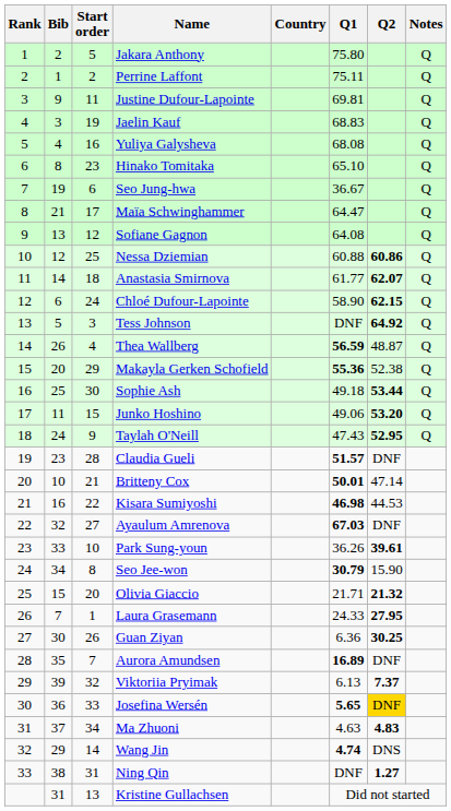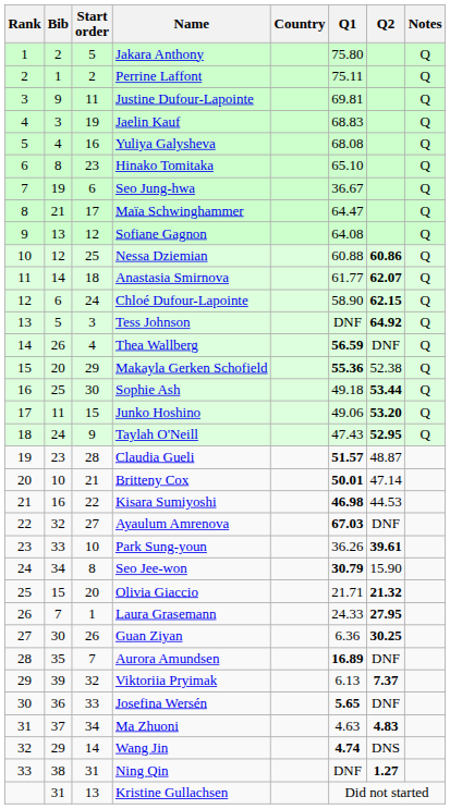 <table class="wikitable sortable" style="text-align:center">
 <tr>
 <th>Rank</th>
 <th>Bib</th>
 <th>Start<br>order</th>
 <th>Name</th>
 <th>Country</th>
 <th>Q1</th>
 <th>Q2</th>
 <th>Notes</th>
 </tr>
 <tr bgcolor=ccffcc>
 <td>1</td>
 <td>2</td>
 <td>5</td>
 <td align=left><a href='#'>Jakara Anthony</a></td>
 <td align=left></td>
 <td>75.80</td>
 <td></td>
 <td>Q</td>
 </tr>
 <tr bgcolor=ccffcc>
 <td>2</td>
 <td>1</td>
 <td>2</td>
 <td align=left><a href='#'>Perrine Laffont</a></td>
 <td align=left></td>
 <td>75.11</td>
 <td></td>
 <td>Q</td>
 </tr>
 <tr bgcolor=ccffcc>
 <td>3</td>
 <td>9</td>
 <td>11</td>
 <td align=left><a href='#'>Justine Dufour-Lapointe</a></td>
 <td align=left></td>
 <td>69.81</td>
 <td></td>
 <td>Q</td>
 </tr>
 <tr bgcolor=ccffcc>
 <td>4</td>
 <td>3</td>
 <td>19</td>
 <td align=left><a href='#'>Jaelin Kauf</a></td>
 <td align=left></td>
 <td>68.83</td>
 <td></td>
 <td>Q</td>
 </tr>
 <tr bgcolor=ccffcc>
 <td>5</td>
 <td>4</td>
 <td>16</td>
 <td align=left><a href='#'>Yuliya Galysheva</a></td>
 <td align=left></td>
 <td>68.08</td>
 <td></td>
 <td>Q</td>
 </tr>
 <tr bgcolor=ccffcc>
 <td>6</td>
 <td>8</td>
 <td>23</td>
 <td align=left><a href='#'>Hinako Tomitaka</a></td>
 <td align=left></td>
 <td>65.10</td>
 <td></td>
 <td>Q</td>
 </tr>
 <tr bgcolor=ccffcc>
 <td>7</td>
 <td>19</td>
 <td>6</td>
 <td align=left><a href='#'>Seo Jung-hwa</a></td>
 <td align=left></td>
 <td>36.67</td>
 <td></td>
 <td>Q</td>
 </tr>
 <tr bgcolor=ccffcc>
 <td>8</td>
 <td>21</td>
 <td>17</td>
 <td align=left><a href='#'>Maïa Schwinghammer</a></td>
 <td align=left></td>
 <td>64.47</td>
 <td></td>
 <td>Q</td>
 </tr>
 <tr bgcolor=ccffcc>
 <td>9</td>
 <td>13</td>
 <td>12</td>
 <td align=left><a href='#'>Sofiane Gagnon</a></td>
 <td align=left></td>
 <td>64.08</td>
 <td></td>
 <td>Q</td>
 </tr>
 <tr bgcolor=#ddffdd>
 <td>10</td>
 <td>12</td>
 <td>25</td>
 <td align=left><a href='#'>Nessa Dziemian</a></td>
 <td align=left></td>
 <td>60.88</td>
 <td><strong>60.86</strong></td>
 <td>Q</td>
 </tr>
 <tr bgcolor=#ddffdd>
 <td>11</td>
 <td>14</td>
 <td>18</td>
 <td align=left><a href='#'>Anastasia Smirnova</a></td>
 <td align=left></td>
 <td>61.77</td>
 <td><strong>62.07</strong></td>
 <td>Q</td>
 </tr>
 <tr bgcolor=#ddffdd>
 <td>12</td>
 <td>6</td>
 <td>24</td>
 <td align=left><a href='#'>Chloé Dufour-Lapointe</a></td>
 <td align=left></td>
 <td>58.90</td>
 <td><strong>62.15</strong></td>
 <td>Q</td>
 </tr>
 <tr bgcolor=#ddffdd>
 <td>13</td>
 <td>5</td>
 <td>3</td>
 <td align=left><a href='#'>Tess Johnson</a></td>
 <td align=left></td>
 <td>DNF</td>
 <td><strong>64.92</strong></td>
 <td>Q</td>
 </tr>
 <tr bgcolor=#ddffdd>
 <td>14</td>
 <td>26</td>
 <td>4</td>
 <td align=left><a href='#'>Thea Wallberg</a></td>
 <td align=left></td>
 <td><strong>56.59</strong></td>
-<td>48.87</td>
+<td>DNF</td>
 <td>Q</td>
 </tr>
 <tr bgcolor=#ddffdd>
 <td>15</td>
 <td>20</td>
 <td>29</td>
 <td align=left><a href='#'>Makayla Gerken Schofield</a></td>
 <td align=left></td>
 <td><strong>55.36</strong></td>
 <td>52.38</td>
 <td>Q</td>
 </tr>
 <tr bgcolor=#ddffdd>
 <td>16</td>
 <td>25</td>
 <td>30</td>
 <td align=left><a href='#'>Sophie Ash</a></td>
 <td align=left></td>
 <td>49.18</td>
 <td><strong>53.44</strong></td>
 <td>Q</td>
 </tr>
 <tr bgcolor=#ddffdd>
 <td>17</td>
 <td>11</td>
 <td>15</td>
 <td align=left><a href='#'>Junko Hoshino</a></td>
 <td align=left></td>
 <td>49.06</td>
 <td><strong>53.20</strong></td>
 <td>Q</td>
 </tr>
 <tr bgcolor=#ddffdd>
 <td>18</td>
 <td>24</td>
 <td>9</td>
 <td align=left><a href='#'>Taylah O'Neill</a></td>
 <td align=left></td>
 <td>47.43</td>
 <td><strong>52.95</strong></td>
 <td>Q</td>
 </tr>
 <tr>
 <td>19</td>
 <td>23</td>
 <td>28</td>
 <td align=left><a href='#'>Claudia Gueli</a></td>
 <td align=left></td>
 <td><strong>51.57</strong></td>
-<td>DNF</td>
+<td>48.87</td>
 <td></td>
 </tr>
 <tr>
 <td>20</td>
 <td>10</td>
 <td>21</td>
 <td align=left><a href='#'>Britteny Cox</a></td>
 <td align=left></td>
 <td><strong>50.01</strong></td>
 <td>47.14</td>
 <td></td>
 </tr>
 <tr>
 <td>21</td>
 <td>16</td>
 <td>22</td>
 <td align=left><a href='#'>Kisara Sumiyoshi</a></td>
 <td align=left></td>
 <td><strong>46.98</strong></td>
 <td>44.53</td>
 <td></td>
 </tr>
 <tr>
 <td>22</td>
 <td>32</td>
 <td>27</td>
 <td align=left><a href='#'>Ayaulum Amrenova</a></td>
 <td align=left></td>
 <td><strong>67.03</strong></td>
 <td>DNF</td>
 <td></td>
 </tr>
 <tr>
 <td>23</td>
 <td>33</td>
 <td>10</td>
 <td align=left><a href='#'>Park Sung-youn</a></td>
 <td align=left></td>
 <td>36.26</td>
 <td><strong>39.61</strong></td>
 <td></td>
 </tr>
 <tr>
 <td>24</td>
 <td>34</td>
 <td>8</td>
 <td align=left><a href='#'>Seo Jee-won</a></td>
 <td align=left></td>
 <td><strong>30.79</strong></td>
 <td>15.90</td>
 <td></td>
 </tr>
 <tr>
 <td>25</td>
 <td>15</td>
 <td>20</td>
 <td align=left><a href='#'>Olivia Giaccio</a></td>
 <td align=left></td>
 <td>21.71</td>
 <td><strong>21.32</strong></td>
 <td></td>
 </tr>
 <tr>
 <td>26</td>
 <td>7</td>
 <td>1</td>
 <td align=left><a href='#'>Laura Grasemann</a></td>
 <td align=left></td>
 <td>24.33</td>
 <td><strong>27.95</strong></td>
 <td></td>
 </tr>
 <tr>
 <td>27</td>
 <td>30</td>
 <td>26</td>
 <td align=left><a href='#'>Guan Ziyan</a></td>
 <td align=left></td>
 <td>6.36</td>
 <td><strong>30.25</strong></td>
 <td></td>
 </tr>
 <tr>
 <td>28</td>
 <td>35</td>
 <td>7</td>
 <td align=left><a href='#'>Aurora Amundsen</a></td>
 <td align=left></td>
 <td><strong>16.89</strong></td>
 <td>DNF</td>
 <td></td>
 </tr>
 <tr>
 <td>29</td>
 <td>39</td>
 <td>32</td>
 <td align=left><a href='#'>Viktoriia Pryimak</a></td>
 <td align=left></td>
 <td>6.13</td>
 <td><strong>7.37</strong></td>
 <td></td>
 </tr>
 <tr>
 <td>30</td>
 <td>36</td>
 <td>33</td>
 <td align=left><a href='#'>Josefina Wersén</a></td>
 <td align=left></td>
 <td><strong>5.65</strong></td>
-<td style="background: gold;">DNF</td>
+<td>DNF</td>
 <td></td>
 </tr>
 <tr>
 <td>31</td>
 <td>37</td>
 <td>34</td>
 <td align=left><a href='#'>Ma Zhuoni</a></td>
 <td align=left></td>
 <td>4.63</td>
 <td><strong>4.83</strong></td>
 <td></td>
 </tr>
 <tr>
 <td>32</td>
 <td>29</td>
 <td>14</td>
 <td align=left><a href='#'>Wang Jin</a></td>
 <td align=left></td>
 <td><strong>4.74</strong></td>
 <td>DNS</td>
 <td></td>
 </tr>
 <tr>
 <td>33</td>
 <td>38</td>
 <td>31</td>
 <td align=left><a href='#'>Ning Qin</a></td>
 <td align=left></td>
 <td>DNF</td>
 <td><strong>1.27</strong></td>
 <td></td>
 </tr>
 <tr>
 <td></td>
 <td>31</td>
 <td>13</td>
 <td align=left><a href='#'>Kristine Gullachsen</a></td>
 <td align=left></td>
 <td colspan=3>Did not started</td>
 </tr>
 </table>
